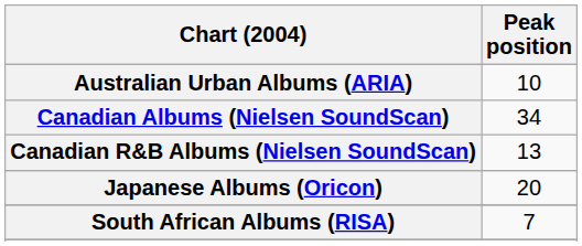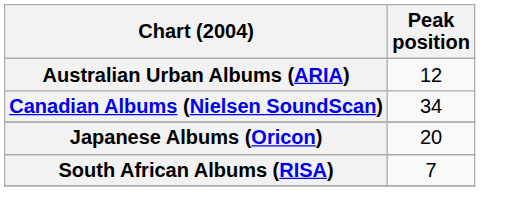 <table class="wikitable sortable plainrowheaders">
 <tr>
 <th scope="col">Chart (2004)</th>
 <th scope="col">Peak<br>position</th>
 </tr>
 <tr>
 </tr>
 <tr>
 <th scope="row">Australian Urban Albums (<a href='#'>ARIA</a>)</th>
-<td align="center">10</td>
+<td align="center">12</td>
 </tr>
 <tr>
 <th scope="row"><a href='#'>Canadian Albums</a> (<a href='#'>Nielsen SoundScan</a>)</th>
 <td style="text-align:center;">34</td>
-</tr>
-<tr>
-<th scope="row">Canadian R&B Albums (<a href='#'>Nielsen SoundScan</a>)</th>
-<td style="text-align:center;">13</td>
 </tr>
 <tr>
 </tr>
 <tr>
 </tr>
 <tr>
 </tr>
 <tr>
 <th scope="row">Japanese Albums (<a href='#'>Oricon</a>)</th>
 <td style="text-align:center;">20</td>
 </tr>
 <tr>
 </tr>
 <tr>
 </tr>
 <tr>
 <th scope="row">South African Albums (<a href='#'>RISA</a>)</th>
 <td style="text-align:center;">7</td>
 </tr>
 <tr>
 </tr>
 <tr>
 </tr>
 <tr>
 </tr>
 <tr>
 </tr>
 <tr>
 </tr>
 <tr>
 </tr>
 </table>
